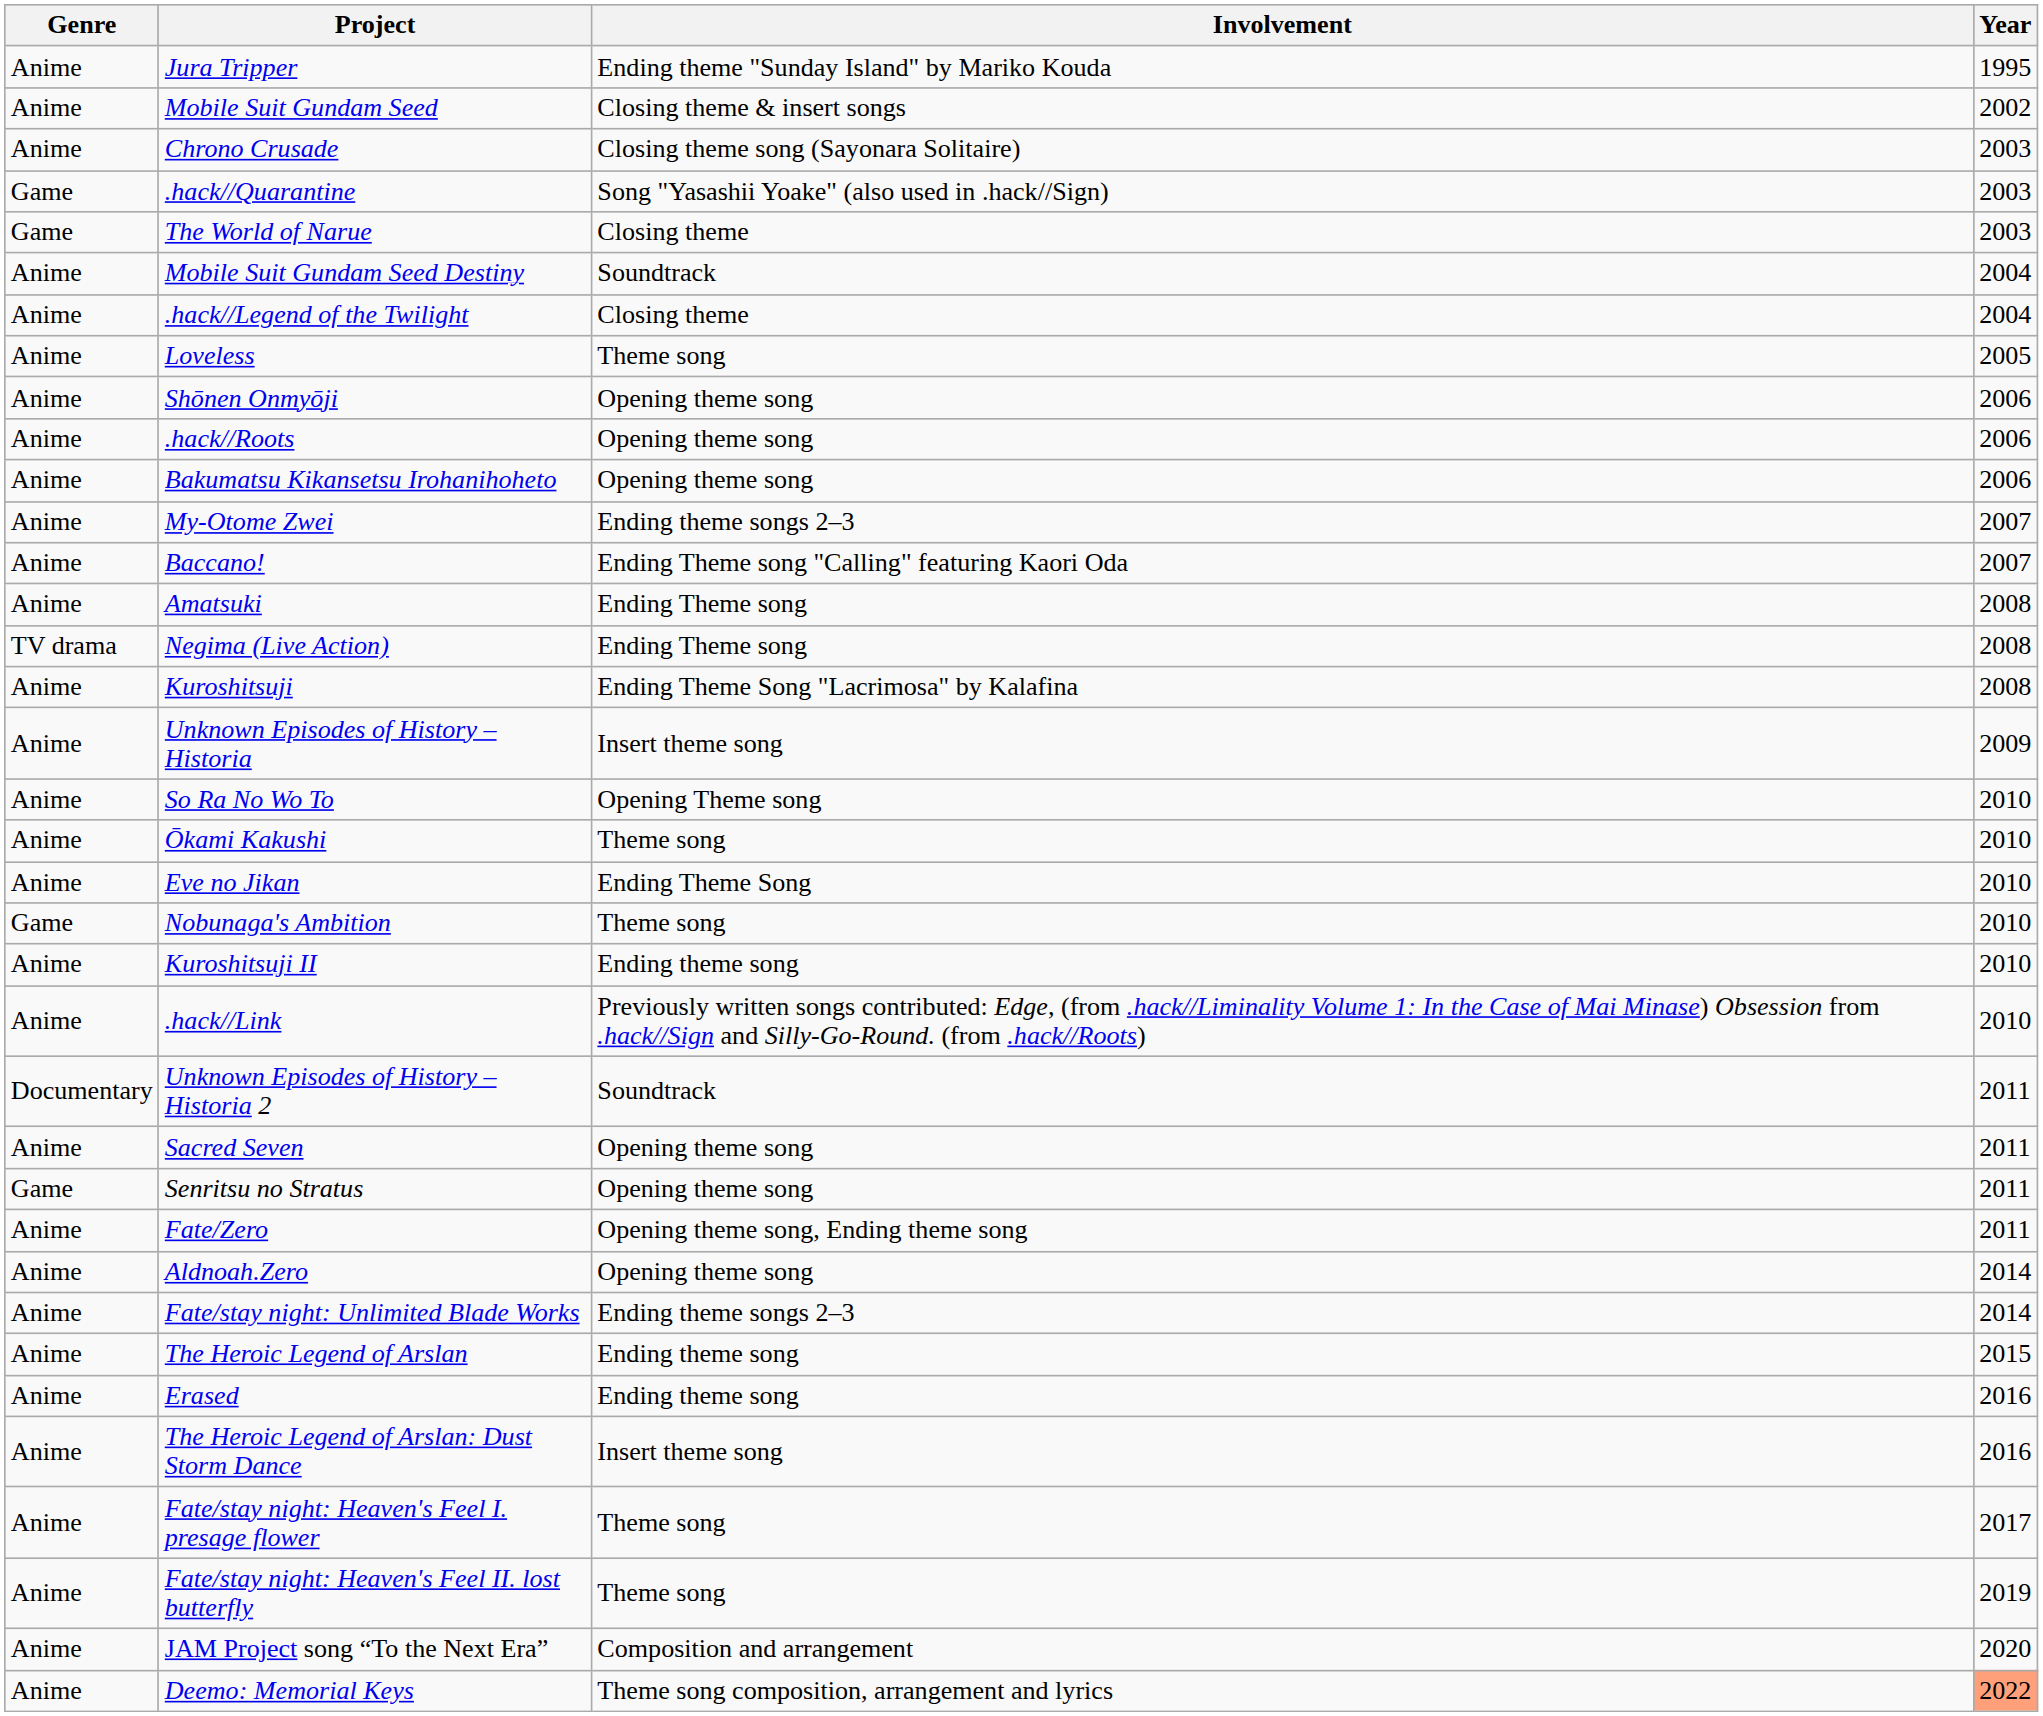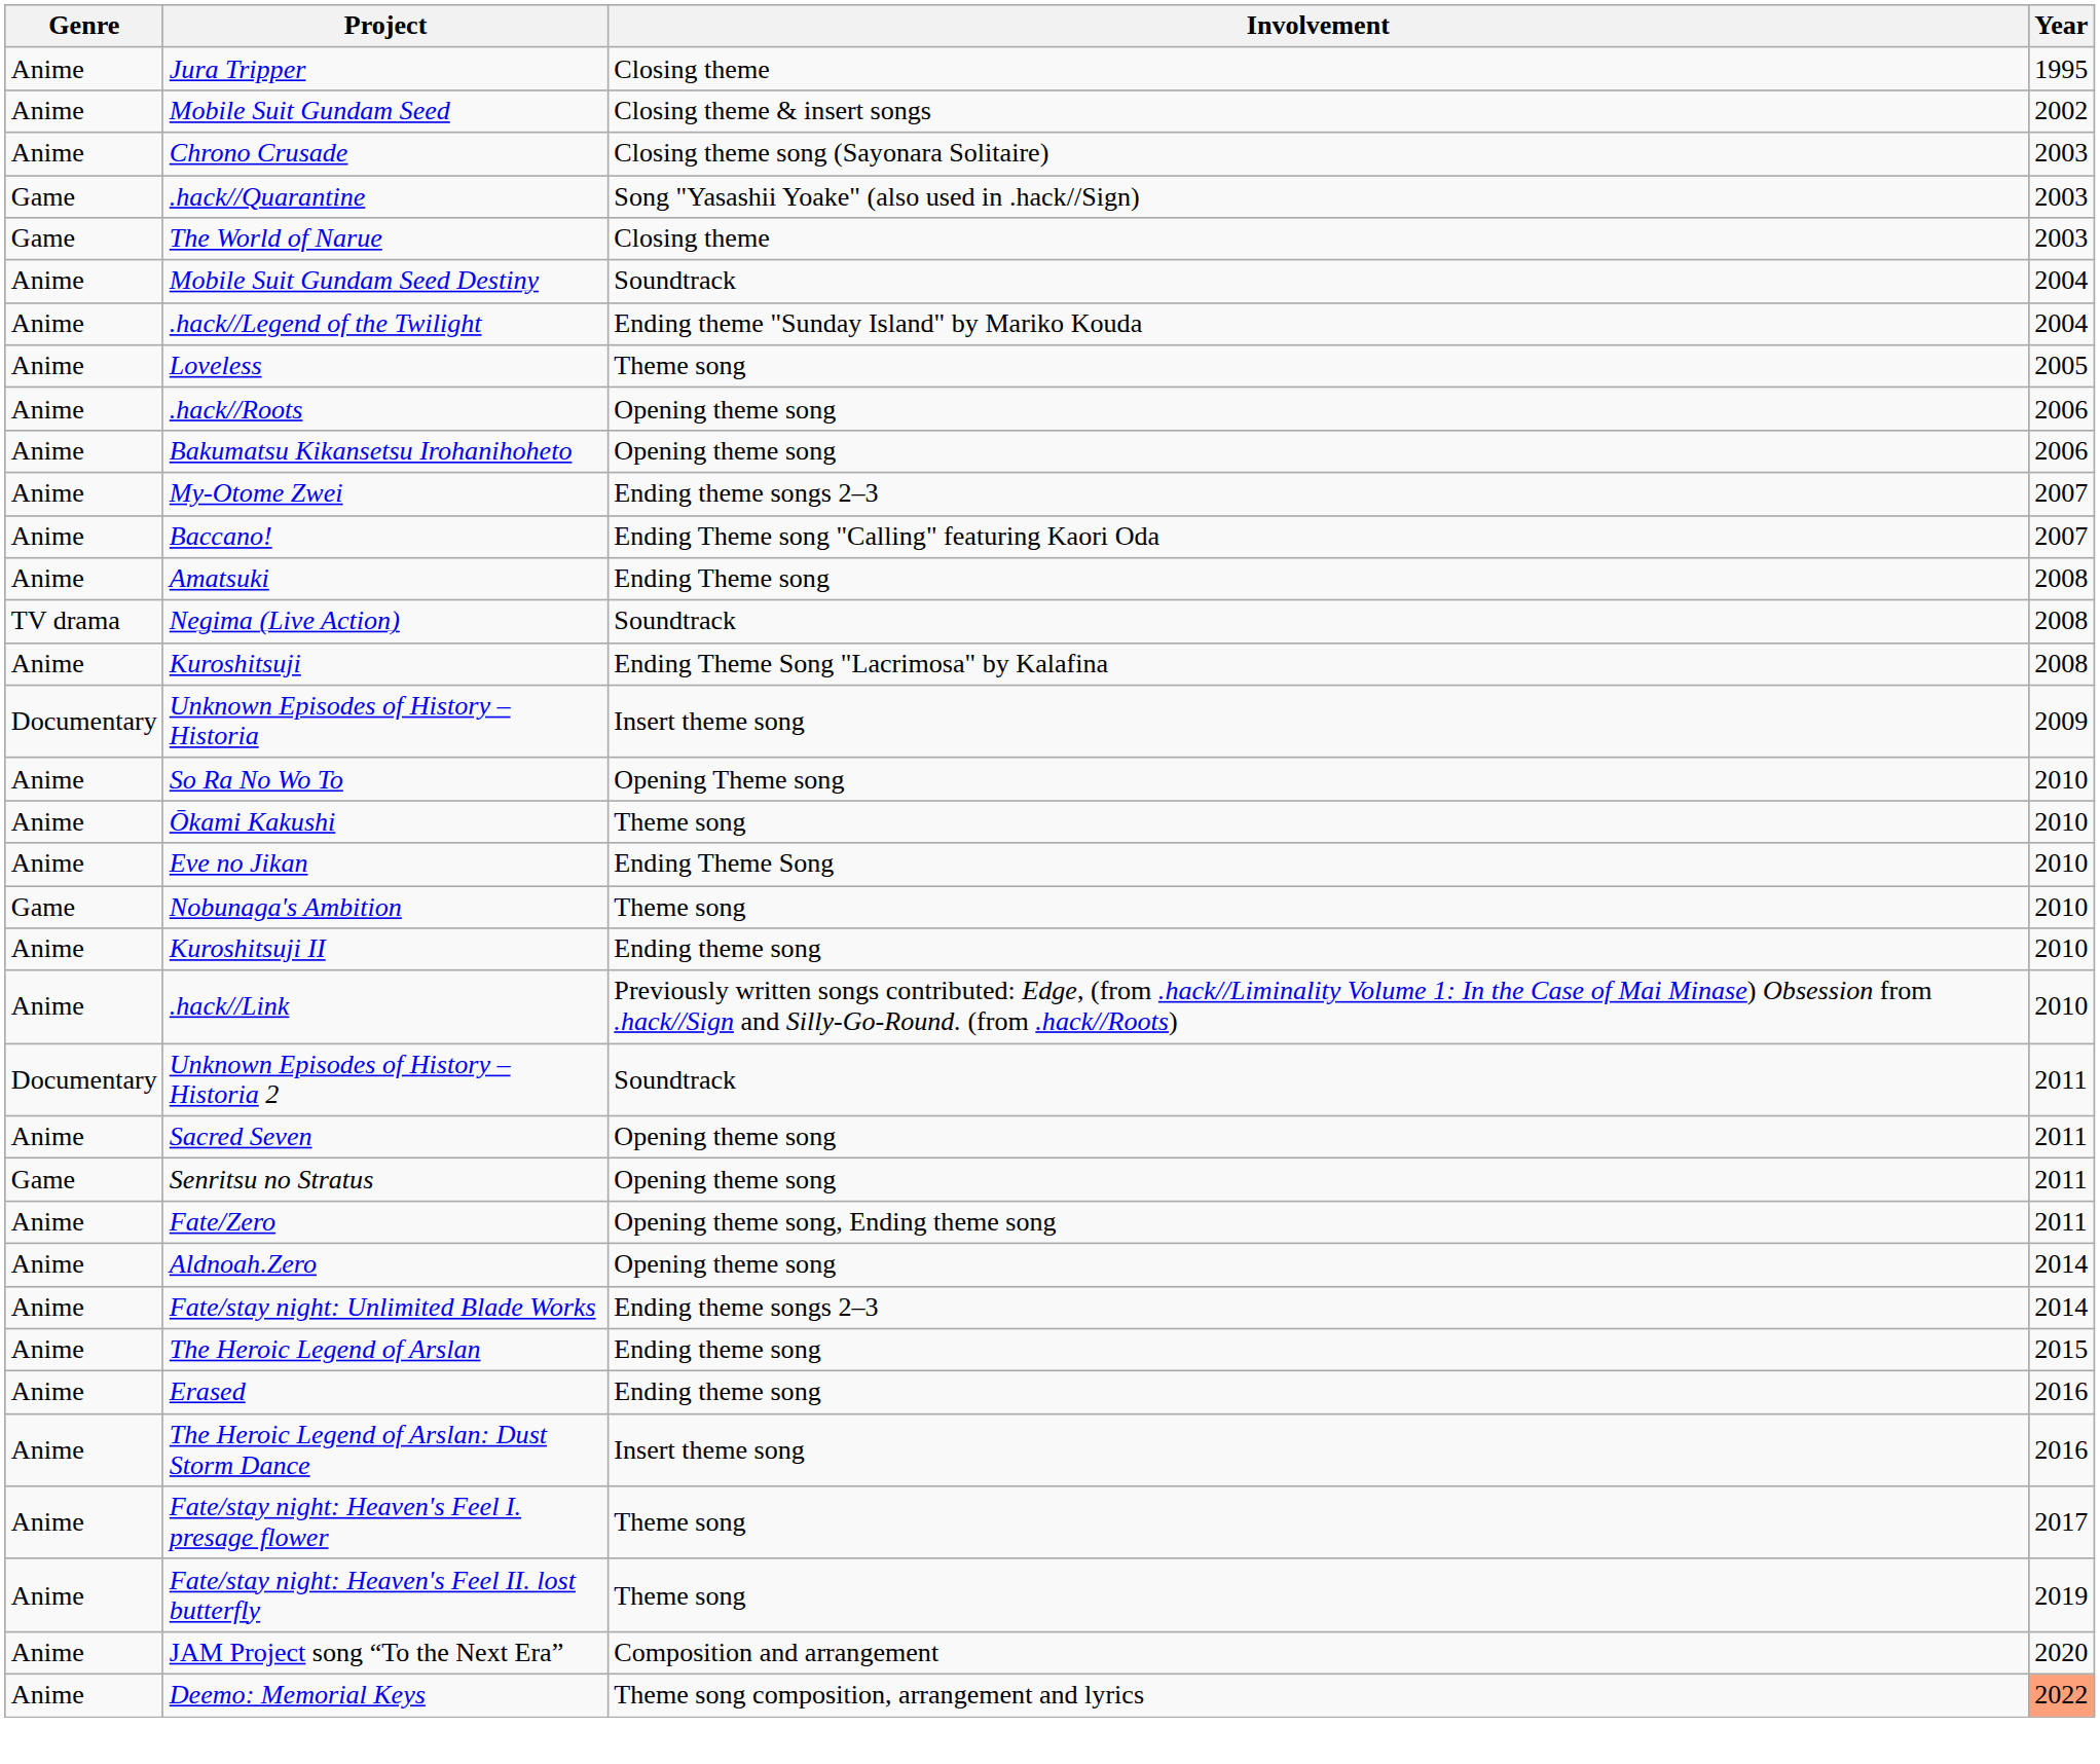 <table class="wikitable sortable">
 <tr>
 <th>Genre</th>
 <th>Project</th>
 <th>Involvement</th>
 <th>Year</th>
 </tr>
 <tr>
 <td>Anime</td>
 <td><em><a href='#'>Jura Tripper</a></em></td>
-<td>Ending theme "Sunday Island" by Mariko Kouda </td>
+<td>Closing theme</td>
 <td>1995</td>
 </tr>
 <tr>
 <td>Anime</td>
 <td><em><a href='#'>Mobile Suit Gundam Seed</a></em></td>
 <td>Closing theme & insert songs</td>
 <td>2002</td>
 </tr>
 <tr>
 <td>Anime</td>
 <td><em><a href='#'>Chrono Crusade</a></em></td>
 <td>Closing theme song (Sayonara Solitaire)</td>
 <td>2003</td>
 </tr>
 <tr>
 <td>Game</td>
 <td><em><a href='#'>.hack//Quarantine</a></em></td>
 <td>Song "Yasashii Yoake" (also used in .hack//Sign)</td>
 <td>2003</td>
 </tr>
 <tr>
 <td>Game</td>
 <td><em><a href='#'>The World of Narue</a></em></td>
 <td>Closing theme</td>
 <td>2003</td>
 </tr>
 <tr>
 <td>Anime</td>
 <td><em><a href='#'>Mobile Suit Gundam Seed Destiny</a></em></td>
 <td>Soundtrack</td>
 <td>2004</td>
 </tr>
 <tr>
 <td>Anime</td>
 <td><em><a href='#'>.hack//Legend of the Twilight</a></em></td>
-<td>Closing theme</td>
+<td>Ending theme "Sunday Island" by Mariko Kouda </td>
 <td>2004</td>
 </tr>
 <tr>
 <td>Anime</td>
 <td><em><a href='#'>Loveless</a></em></td>
 <td>Theme song</td>
 <td>2005</td>
-</tr>
-<tr>
-<td>Anime</td>
-<td><em><a href='#'>Shōnen Onmyōji</a></em></td>
-<td>Opening theme song</td>
-<td>2006</td>
 </tr>
 <tr>
 <td>Anime</td>
 <td><em><a href='#'>.hack//Roots</a></em></td>
 <td>Opening theme song</td>
 <td>2006</td>
 </tr>
 <tr>
 <td>Anime</td>
 <td><em><a href='#'>Bakumatsu Kikansetsu Irohanihoheto</a></em></td>
 <td>Opening theme song</td>
 <td>2006</td>
 </tr>
 <tr>
 <td>Anime</td>
 <td><em><a href='#'>My-Otome Zwei</a></em></td>
 <td>Ending theme songs 2–3</td>
 <td>2007</td>
 </tr>
 <tr>
 <td>Anime</td>
 <td><em><a href='#'>Baccano!</a></em></td>
 <td>Ending Theme song "Calling" featuring Kaori Oda </td>
 <td>2007</td>
 </tr>
 <tr>
 <td>Anime</td>
 <td><em><a href='#'>Amatsuki</a></em></td>
 <td>Ending Theme song</td>
 <td>2008</td>
 </tr>
 <tr>
 <td>TV drama</td>
 <td><em><a href='#'>Negima (Live Action)</a></em></td>
-<td>Ending Theme song</td>
+<td>Soundtrack</td>
 <td>2008</td>
 </tr>
 <tr>
 <td>Anime</td>
 <td><em><a href='#'>Kuroshitsuji</a></em></td>
 <td>Ending Theme Song "Lacrimosa" by Kalafina </td>
 <td>2008</td>
 </tr>
 <tr>
-<td>Anime</td>
+<td>Documentary</td>
 <td><em><a href='#'>Unknown Episodes of History – Historia</a></em></td>
 <td>Insert theme song</td>
 <td>2009</td>
 </tr>
 <tr>
 <td>Anime</td>
 <td><em><a href='#'>So Ra No Wo To</a></em></td>
 <td>Opening Theme song</td>
 <td>2010</td>
 </tr>
 <tr>
 <td>Anime</td>
 <td><em><a href='#'>Ōkami Kakushi</a></em></td>
 <td>Theme song</td>
 <td>2010</td>
 </tr>
 <tr>
 <td>Anime</td>
 <td><em><a href='#'>Eve no Jikan</a></em></td>
 <td>Ending Theme Song</td>
 <td>2010</td>
 </tr>
 <tr>
 <td>Game</td>
 <td><em><a href='#'>Nobunaga's Ambition</a></em></td>
 <td>Theme song</td>
 <td>2010</td>
 </tr>
 <tr>
 <td>Anime</td>
 <td><em><a href='#'>Kuroshitsuji II</a></em></td>
 <td>Ending theme song</td>
 <td>2010</td>
 </tr>
 <tr>
 <td>Anime</td>
 <td><em><a href='#'>.hack//Link</a></em></td>
 <td>Previously written songs contributed: <em>Edge</em>, (from <em><a href='#'>.hack//Liminality Volume 1: In the Case of Mai Minase</a></em>) <em>Obsession</em> from <em><a href='#'>.hack//Sign</a></em> and <em>Silly-Go-Round.</em> (from <em><a href='#'>.hack//Roots</a></em>)</td>
 <td>2010</td>
 </tr>
 <tr>
 <td>Documentary</td>
 <td><em><a href='#'>Unknown Episodes of History – Historia</a> 2</em></td>
 <td>Soundtrack</td>
 <td>2011</td>
 </tr>
 <tr>
 <td>Anime</td>
 <td><em><a href='#'>Sacred Seven</a></em></td>
 <td>Opening theme song</td>
 <td>2011</td>
 </tr>
 <tr>
 <td>Game</td>
 <td><em>Senritsu no Stratus</em></td>
 <td>Opening theme song</td>
 <td>2011</td>
 </tr>
 <tr>
 <td>Anime</td>
 <td><em><a href='#'>Fate/Zero</a></em></td>
 <td>Opening theme song, Ending theme song</td>
 <td>2011</td>
 </tr>
 <tr>
 <td>Anime</td>
 <td><em><a href='#'>Aldnoah.Zero</a></em></td>
 <td>Opening theme song</td>
 <td>2014</td>
 </tr>
 <tr>
 <td>Anime</td>
 <td><em><a href='#'>Fate/stay night: Unlimited Blade Works</a></em></td>
 <td>Ending theme songs 2–3</td>
 <td>2014</td>
 </tr>
 <tr>
 <td>Anime</td>
 <td><em><a href='#'>The Heroic Legend of Arslan</a></em></td>
 <td>Ending theme song</td>
 <td>2015</td>
 </tr>
 <tr>
 <td>Anime</td>
 <td><em><a href='#'>Erased</a></em></td>
 <td>Ending theme song</td>
 <td>2016</td>
 </tr>
 <tr>
 <td>Anime</td>
 <td><em><a href='#'>The Heroic Legend of Arslan: Dust Storm Dance</a></em></td>
 <td>Insert theme song</td>
 <td>2016</td>
 </tr>
 <tr>
 <td>Anime</td>
 <td><em><a href='#'>Fate/stay night: Heaven's Feel I. presage flower</a></em></td>
 <td>Theme song</td>
 <td>2017</td>
 </tr>
 <tr>
 <td>Anime</td>
 <td><em><a href='#'>Fate/stay night: Heaven's Feel II. lost butterfly</a></em></td>
 <td>Theme song</td>
 <td>2019</td>
 </tr>
 <tr>
 <td>Anime</td>
 <td><a href='#'>JAM Project</a> song “To the Next Era”</td>
 <td>Composition and arrangement</td>
 <td>2020</td>
 </tr>
 <tr>
 <td>Anime</td>
 <td><em><a href='#'>Deemo: Memorial Keys</a></em></td>
 <td>Theme song composition, arrangement and lyrics</td>
 <td style="background: lightsalmon;">2022</td>
 </tr>
 </table>
